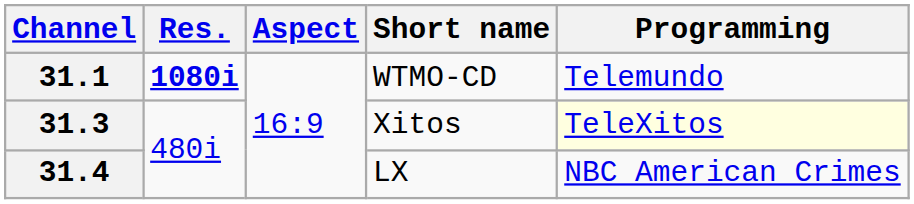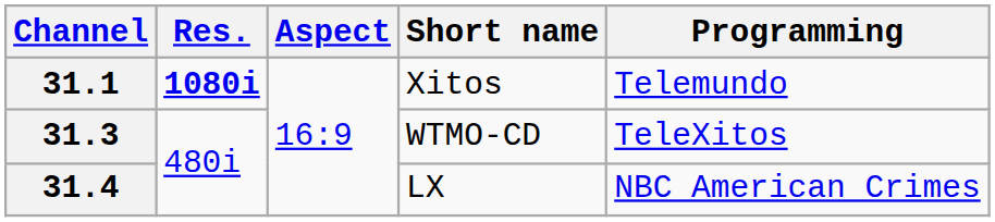 <table class="wikitable">
 <tr>
 <th scope = "col"><a href='#'>Channel</a></th>
 <th scope = "col"><a href='#'>Res.</a></th>
 <th scope = "col"><a href='#'>Aspect</a></th>
 <th scope = "col">Short name</th>
 <th scope = "col">Programming</th>
 </tr>
 <tr>
 <th scope = "row">31.1</th>
 <td><strong><a href='#'>1080i</a></strong></td>
 <td rowspan=3><a href='#'>16:9</a></td>
-<td>WTMO-CD</td>
+<td>Xitos</td>
 <td><a href='#'>Telemundo</a></td>
 </tr>
 <tr>
 <th scope = "row">31.3</th>
 <td rowspan=2><a href='#'>480i</a></td>
-<td>Xitos</td>
-<td style="background: lightyellow;"><a href='#'>TeleXitos</a></td>
+<td>WTMO-CD</td>
+<td><a href='#'>TeleXitos</a></td>
 </tr>
 <tr>
 <th scope = "row">31.4</th>
 <td>LX</td>
 <td><a href='#'>NBC American Crimes</a></td>
 </tr>
 </table>
